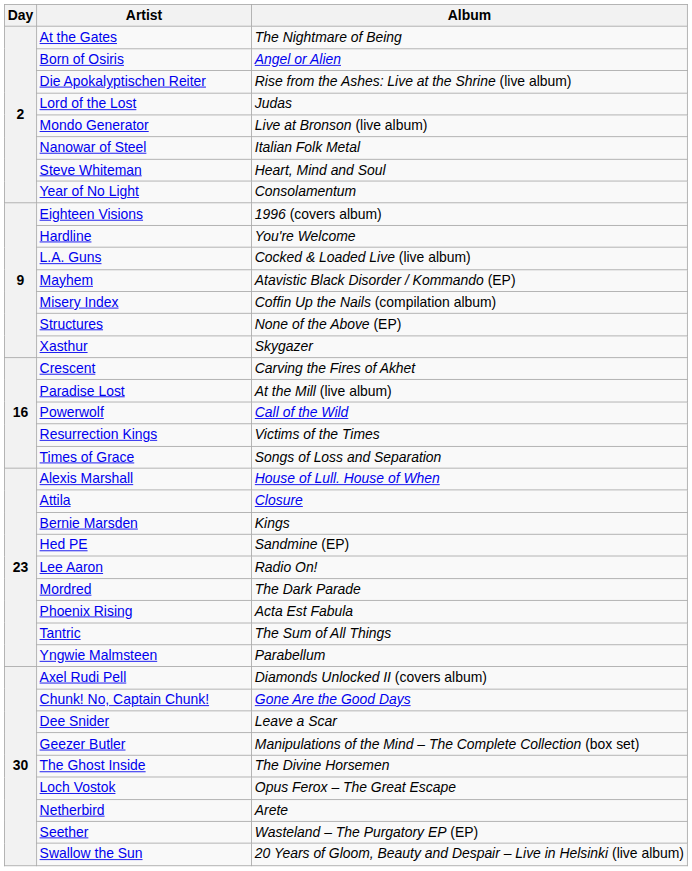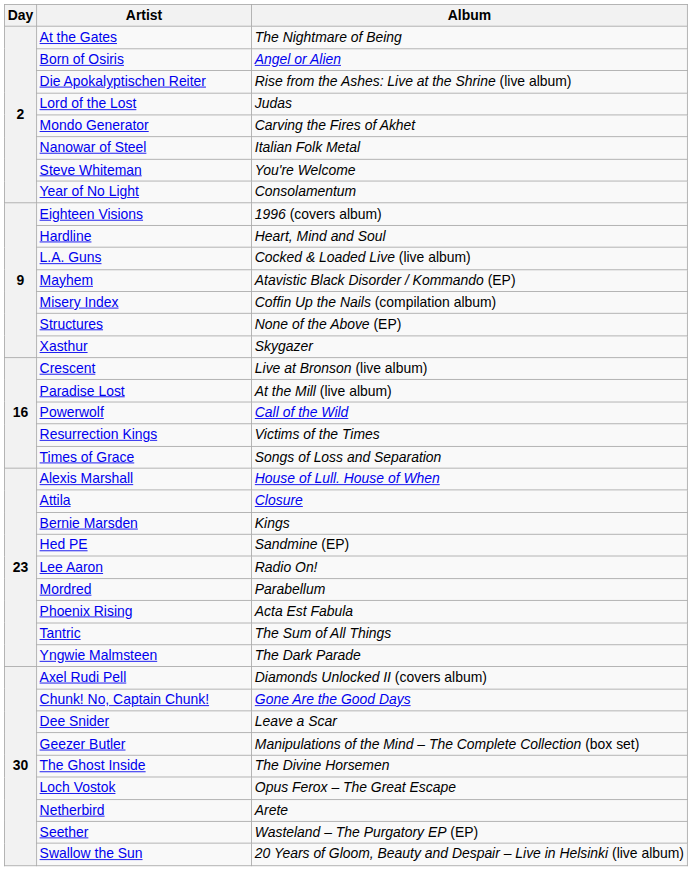 <table class="wikitable" id="table_July">
 <tr>
 <th scope="col">Day</th>
 <th scope="col" style="width:15em;">Artist</th>
 <th scope="col">Album</th>
 </tr>
 <tr>
 <th scope="row" rowspan="8">2</th>
 <td><a href='#'>At the Gates</a></td>
 <td><em>The Nightmare of Being</em></td>
 </tr>
 <tr>
 <td><a href='#'>Born of Osiris</a></td>
 <td><em><a href='#'>Angel or Alien</a></em></td>
 </tr>
 <tr>
 <td><a href='#'>Die Apokalyptischen Reiter</a></td>
 <td><em>Rise from the Ashes: Live at the Shrine</em> (live album)</td>
 </tr>
 <tr>
 <td><a href='#'>Lord of the Lost</a></td>
 <td><em>Judas</em></td>
 </tr>
 <tr>
 <td><a href='#'>Mondo Generator</a></td>
-<td><em>Live at Bronson</em> (live album)</td>
+<td><em>Carving the Fires of Akhet</em></td>
 </tr>
 <tr>
 <td><a href='#'>Nanowar of Steel</a></td>
 <td><em>Italian Folk Metal</em></td>
 </tr>
 <tr>
 <td><a href='#'>Steve Whiteman</a></td>
-<td><em>Heart, Mind and Soul</em></td>
+<td><em>You're Welcome</em></td>
 </tr>
 <tr>
 <td><a href='#'>Year of No Light</a></td>
 <td><em>Consolamentum</em></td>
 </tr>
 <tr>
 <th scope="row" rowspan="7">9</th>
 <td><a href='#'>Eighteen Visions</a></td>
 <td><em>1996</em> (covers album)</td>
 </tr>
 <tr>
 <td><a href='#'>Hardline</a></td>
-<td><em>You're Welcome</em></td>
+<td><em>Heart, Mind and Soul</em></td>
 </tr>
 <tr>
 <td><a href='#'>L.A. Guns</a></td>
 <td><em>Cocked & Loaded Live</em> (live album)</td>
 </tr>
 <tr>
 <td><a href='#'>Mayhem</a></td>
 <td><em>Atavistic Black Disorder / Kommando</em> (EP)</td>
 </tr>
 <tr>
 <td><a href='#'>Misery Index</a></td>
 <td><em>Coffin Up the Nails</em> (compilation album)</td>
 </tr>
 <tr>
 <td><a href='#'>Structures</a></td>
 <td><em>None of the Above</em> (EP)</td>
 </tr>
 <tr>
 <td><a href='#'>Xasthur</a></td>
 <td><em>Skygazer</em></td>
 </tr>
 <tr>
 <th scope="row" rowspan="5">16</th>
 <td><a href='#'>Crescent</a></td>
-<td><em>Carving the Fires of Akhet</em></td>
+<td><em>Live at Bronson</em> (live album)</td>
 </tr>
 <tr>
 <td><a href='#'>Paradise Lost</a></td>
 <td><em>At the Mill</em> (live album)</td>
 </tr>
 <tr>
 <td><a href='#'>Powerwolf</a></td>
 <td><em><a href='#'>Call of the Wild</a></em></td>
 </tr>
 <tr>
 <td><a href='#'>Resurrection Kings</a></td>
 <td><em>Victims of the Times</em></td>
 </tr>
 <tr>
 <td><a href='#'>Times of Grace</a></td>
 <td><em>Songs of Loss and Separation</em></td>
 </tr>
 <tr>
 <th scope="row" rowspan="9">23</th>
 <td><a href='#'>Alexis Marshall</a></td>
 <td><em><a href='#'>House of Lull. House of When</a></em></td>
 </tr>
 <tr>
 <td><a href='#'>Attila</a></td>
 <td><em><a href='#'>Closure</a></em></td>
 </tr>
 <tr>
 <td><a href='#'>Bernie Marsden</a></td>
 <td><em>Kings</em></td>
 </tr>
 <tr>
 <td><a href='#'>Hed PE</a></td>
 <td><em>Sandmine</em> (EP)</td>
 </tr>
 <tr>
 <td><a href='#'>Lee Aaron</a></td>
 <td><em>Radio On!</em></td>
 </tr>
 <tr>
 <td><a href='#'>Mordred</a></td>
-<td><em>The Dark Parade</em></td>
+<td><em>Parabellum</em></td>
 </tr>
 <tr>
 <td><a href='#'>Phoenix Rising</a></td>
 <td><em>Acta Est Fabula</em></td>
 </tr>
 <tr>
 <td><a href='#'>Tantric</a></td>
 <td><em>The Sum of All Things</em></td>
 </tr>
 <tr>
 <td><a href='#'>Yngwie Malmsteen</a></td>
-<td><em>Parabellum</em></td>
+<td><em>The Dark Parade</em></td>
 </tr>
 <tr>
 <th scope="row" rowspan="9">30</th>
 <td><a href='#'>Axel Rudi Pell</a></td>
 <td><em>Diamonds Unlocked II</em> (covers album)</td>
 </tr>
 <tr>
 <td><a href='#'>Chunk! No, Captain Chunk!</a></td>
 <td><em><a href='#'>Gone Are the Good Days</a></em></td>
 </tr>
 <tr>
 <td><a href='#'>Dee Snider</a></td>
 <td><em>Leave a Scar</em></td>
 </tr>
 <tr>
 <td><a href='#'>Geezer Butler</a></td>
 <td><em>Manipulations of the Mind – The Complete Collection</em> (box set)</td>
 </tr>
 <tr>
 <td><a href='#'>The Ghost Inside</a></td>
 <td><em>The Divine Horsemen</em></td>
 </tr>
 <tr>
 <td><a href='#'>Loch Vostok</a></td>
 <td><em>Opus Ferox – The Great Escape</em></td>
 </tr>
 <tr>
 <td><a href='#'>Netherbird</a></td>
 <td><em>Arete</em></td>
 </tr>
 <tr>
 <td><a href='#'>Seether</a></td>
 <td><em>Wasteland – The Purgatory EP</em> (EP)</td>
 </tr>
 <tr>
 <td><a href='#'>Swallow the Sun</a></td>
 <td><em>20 Years of Gloom, Beauty and Despair – Live in Helsinki</em> (live album)</td>
 </tr>
 </table>
